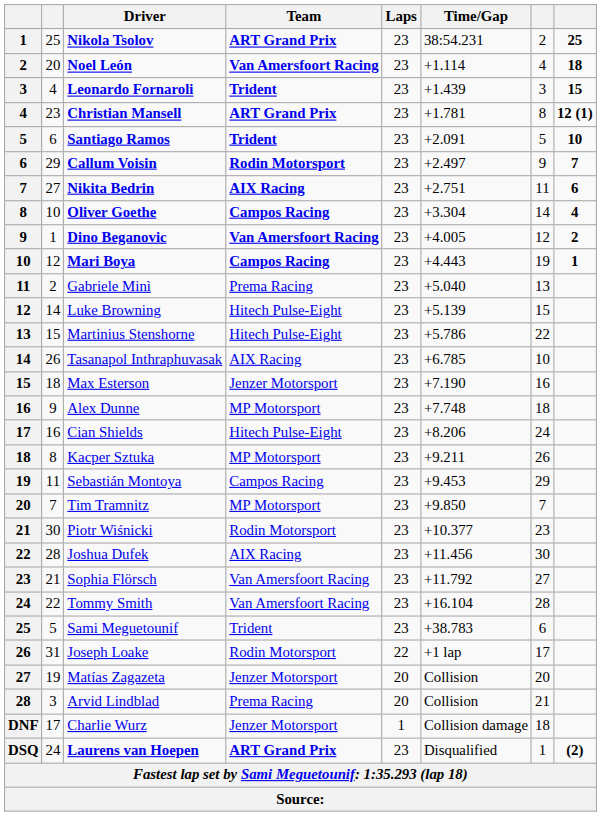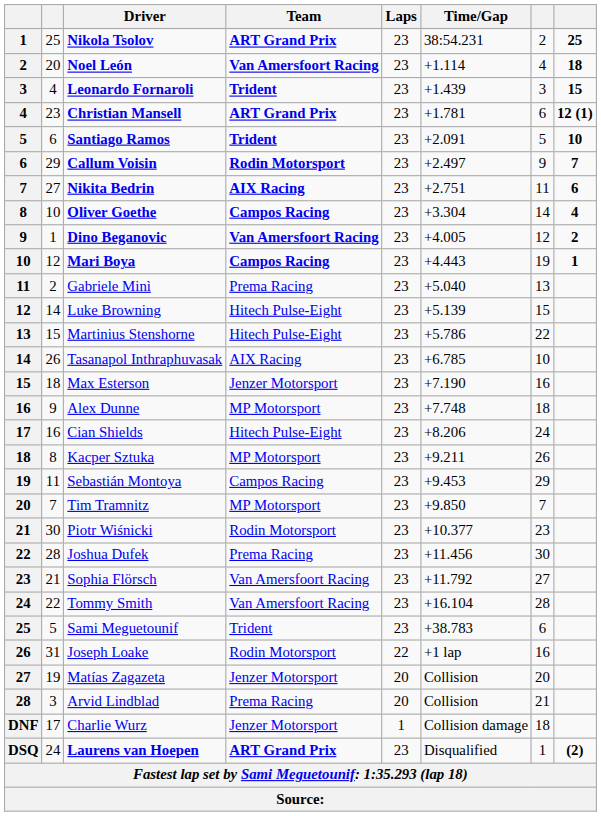 <table class="wikitable" style="font-size:85%">
 <tr>
 <th></th>
 <th></th>
 <th>Driver</th>
 <th>Team</th>
 <th>Laps</th>
 <th>Time/Gap</th>
 <th></th>
 <th></th>
 </tr>
 <tr>
 <th>1</th>
 <td align="center">25</td>
 <td> <strong><a href='#'>Nikola Tsolov</a></strong></td>
 <td><strong><a href='#'>ART Grand Prix</a></strong></td>
 <td align="center">23</td>
 <td>38:54.231</td>
 <td align="center">2</td>
 <td align="center"><strong>25</strong></td>
 </tr>
 <tr>
 <th>2</th>
 <td align="center">20</td>
 <td> <strong><a href='#'>Noel León</a></strong></td>
 <td><strong><a href='#'>Van Amersfoort Racing</a></strong></td>
 <td align="center">23</td>
 <td>+1.114</td>
 <td align="center">4</td>
 <td align="center"><strong>18</strong></td>
 </tr>
 <tr>
 <th>3</th>
 <td align="center">4</td>
 <td> <strong><a href='#'>Leonardo Fornaroli</a></strong></td>
 <td><strong><a href='#'>Trident</a></strong></td>
 <td align="center">23</td>
 <td>+1.439</td>
 <td align="center">3</td>
 <td align="center"><strong>15</strong></td>
 </tr>
 <tr>
 <th>4</th>
 <td align="center">23</td>
 <td> <strong><a href='#'>Christian Mansell</a></strong></td>
 <td><strong><a href='#'>ART Grand Prix</a></strong></td>
 <td align="center">23</td>
 <td>+1.781</td>
-<td align="center">8</td>
+<td align="center">6</td>
 <td align="center"><strong>12 (1)</strong></td>
 </tr>
 <tr>
 <th>5</th>
 <td align="center">6</td>
 <td> <strong><a href='#'>Santiago Ramos</a></strong></td>
 <td><strong><a href='#'>Trident</a></strong></td>
 <td align="center">23</td>
 <td>+2.091</td>
 <td align="center">5</td>
 <td align="center"><strong>10</strong></td>
 </tr>
 <tr>
 <th>6</th>
 <td align="center">29</td>
 <td> <strong><a href='#'>Callum Voisin</a></strong></td>
 <td><strong><a href='#'>Rodin Motorsport</a></strong></td>
 <td align="center">23</td>
 <td>+2.497</td>
 <td align="center">9</td>
 <td align="center"><strong>7</strong></td>
 </tr>
 <tr>
 <th>7</th>
 <td align="center">27</td>
 <td> <strong><a href='#'>Nikita Bedrin</a></strong></td>
 <td><strong><a href='#'>AIX Racing</a></strong></td>
 <td align="center">23</td>
 <td>+2.751</td>
 <td align="center">11</td>
 <td align="center"><strong>6</strong></td>
 </tr>
 <tr>
 <th>8</th>
 <td align="center">10</td>
 <td> <strong><a href='#'>Oliver Goethe</a></strong></td>
 <td><strong><a href='#'>Campos Racing</a></strong></td>
 <td align="center">23</td>
 <td>+3.304</td>
 <td align="center">14</td>
 <td align="center"><strong>4</strong></td>
 </tr>
 <tr>
 <th>9</th>
 <td align="center">1</td>
 <td> <strong><a href='#'>Dino Beganovic</a></strong></td>
 <td><strong><a href='#'>Van Amersfoort Racing</a></strong></td>
 <td align="center">23</td>
 <td>+4.005</td>
 <td align="center">12</td>
 <td align="center"><strong>2</strong></td>
 </tr>
 <tr>
 <th>10</th>
 <td align="center">12</td>
 <td> <strong><a href='#'>Mari Boya</a></strong></td>
 <td><strong><a href='#'>Campos Racing</a></strong></td>
 <td align="center">23</td>
 <td>+4.443</td>
 <td align="center">19</td>
 <td align="center"><strong>1</strong></td>
 </tr>
 <tr>
 <th>11</th>
 <td align="center">2</td>
 <td> <a href='#'>Gabriele Minì</a></td>
 <td><a href='#'>Prema Racing</a></td>
 <td align="center">23</td>
 <td>+5.040</td>
 <td align="center">13</td>
 <td align="center"></td>
 </tr>
 <tr>
 <th>12</th>
 <td align="center">14</td>
 <td> <a href='#'>Luke Browning</a></td>
 <td><a href='#'>Hitech Pulse-Eight</a></td>
 <td align="center">23</td>
 <td>+5.139</td>
 <td align="center">15</td>
 <td align="center"></td>
 </tr>
 <tr>
 <th>13</th>
 <td align="center">15</td>
 <td> <a href='#'>Martinius Stenshorne</a></td>
 <td><a href='#'>Hitech Pulse-Eight</a></td>
 <td align="center">23</td>
 <td>+5.786</td>
 <td align="center">22</td>
 <td align="center"></td>
 </tr>
 <tr>
 <th>14</th>
 <td align="center">26</td>
 <td> <a href='#'>Tasanapol Inthraphuvasak</a></td>
 <td><a href='#'>AIX Racing</a></td>
 <td align="center">23</td>
 <td>+6.785</td>
 <td align="center">10</td>
 <td align="center"></td>
 </tr>
 <tr>
 <th>15</th>
 <td align="center">18</td>
 <td> <a href='#'>Max Esterson</a></td>
 <td><a href='#'>Jenzer Motorsport</a></td>
 <td align="center">23</td>
 <td>+7.190</td>
 <td align="center">16</td>
 <td align="center"></td>
 </tr>
 <tr>
 <th>16</th>
 <td align="center">9</td>
 <td> <a href='#'>Alex Dunne</a></td>
 <td><a href='#'>MP Motorsport</a></td>
 <td align="center">23</td>
 <td>+7.748</td>
 <td align="center">18</td>
 <td align="center"></td>
 </tr>
 <tr>
 <th>17</th>
 <td align="center">16</td>
 <td> <a href='#'>Cian Shields</a></td>
 <td><a href='#'>Hitech Pulse-Eight</a></td>
 <td align="center">23</td>
 <td>+8.206</td>
 <td align="center">24</td>
 <td align="center"></td>
 </tr>
 <tr>
 <th>18</th>
 <td align="center">8</td>
 <td> <a href='#'>Kacper Sztuka</a></td>
 <td><a href='#'>MP Motorsport</a></td>
 <td align="center">23</td>
 <td>+9.211</td>
 <td align="center">26</td>
 <td align="center"></td>
 </tr>
 <tr>
 <th>19</th>
 <td align="center">11</td>
 <td> <a href='#'>Sebastián Montoya</a></td>
 <td><a href='#'>Campos Racing</a></td>
 <td align="center">23</td>
 <td>+9.453</td>
 <td align="center">29</td>
 <td align="center"></td>
 </tr>
 <tr>
 <th>20</th>
 <td align="center">7</td>
 <td> <a href='#'>Tim Tramnitz</a></td>
 <td><a href='#'>MP Motorsport</a></td>
 <td align="center">23</td>
 <td>+9.850</td>
 <td align="center">7</td>
 <td align="center"></td>
 </tr>
 <tr>
 <th>21</th>
 <td align="center">30</td>
 <td> <a href='#'>Piotr Wiśnicki</a></td>
 <td><a href='#'>Rodin Motorsport</a></td>
 <td align="center">23</td>
 <td>+10.377</td>
 <td align="center">23</td>
 <td align="center"></td>
 </tr>
 <tr>
 <th>22</th>
 <td align="center">28</td>
 <td> <a href='#'>Joshua Dufek</a></td>
-<td><a href='#'>AIX Racing</a></td>
+<td><a href='#'>Prema Racing</a></td>
 <td align="center">23</td>
 <td>+11.456</td>
 <td align="center">30</td>
 <td align="center"></td>
 </tr>
 <tr>
 <th>23</th>
 <td align="center">21</td>
 <td> <a href='#'>Sophia Flörsch</a></td>
 <td><a href='#'>Van Amersfoort Racing</a></td>
 <td align="center">23</td>
 <td>+11.792</td>
 <td align="center">27</td>
 <td align="center"></td>
 </tr>
 <tr>
 <th>24</th>
 <td align="center">22</td>
 <td> <a href='#'>Tommy Smith</a></td>
 <td><a href='#'>Van Amersfoort Racing</a></td>
 <td align="center">23</td>
 <td>+16.104</td>
 <td align="center">28</td>
 <td align="center"></td>
 </tr>
 <tr>
 <th>25</th>
 <td align="center">5</td>
 <td> <a href='#'>Sami Meguetounif</a></td>
 <td><a href='#'>Trident</a></td>
 <td align="center">23</td>
 <td>+38.783</td>
 <td align="center">6</td>
 <td align="center"></td>
 </tr>
 <tr>
 <th>26</th>
 <td align="center">31</td>
 <td> <a href='#'>Joseph Loake</a></td>
 <td><a href='#'>Rodin Motorsport</a></td>
 <td align="center">22</td>
 <td>+1 lap</td>
-<td align="center">17</td>
+<td align="center">16</td>
 <td align="center"></td>
 </tr>
 <tr>
 <th>27</th>
 <td align="center">19</td>
 <td> <a href='#'>Matías Zagazeta</a></td>
 <td><a href='#'>Jenzer Motorsport</a></td>
 <td align="center">20</td>
 <td>Collision</td>
 <td align="center">20</td>
 <td align="center"></td>
 </tr>
 <tr>
 <th>28</th>
 <td align="center">3</td>
 <td> <a href='#'>Arvid Lindblad</a></td>
 <td><a href='#'>Prema Racing</a></td>
 <td align="center">20</td>
 <td>Collision</td>
 <td align="center">21</td>
 <td align="center"></td>
 </tr>
 <tr>
 <th>DNF</th>
 <td align="center">17</td>
 <td> <a href='#'>Charlie Wurz</a></td>
 <td><a href='#'>Jenzer Motorsport</a></td>
 <td align="center">1</td>
 <td>Collision damage</td>
 <td align="center">18</td>
 <td align="center"></td>
 </tr>
 <tr>
 <th>DSQ</th>
 <td align="center">24</td>
 <td> <strong><a href='#'>Laurens van Hoepen</a></strong></td>
 <td><strong><a href='#'>ART Grand Prix</a></strong></td>
 <td align="center">23</td>
 <td>Disqualified</td>
 <td align="center">1</td>
 <td align="center"><strong>(2)</strong></td>
 </tr>
 <tr>
 <th colspan="8"><em>Fastest lap set by  <a href='#'>Sami Meguetounif</a>: 1:35.293 (lap 18)</em></th>
 </tr>
 <tr>
 <th colspan="8">Source:</th>
 </tr>
 </table>
